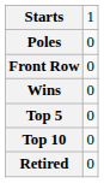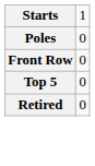 <table class="wikitable" style="text-align:center">
 <tr>
 <th>Starts</th>
 <td>1</td>
 </tr>
 <tr>
 <th>Poles</th>
 <td>0</td>
 </tr>
 <tr>
 <th>Front Row</th>
 <td>0</td>
 </tr>
 <tr>
-<th>Wins</th>
-<td>0</td>
-</tr>
-<tr>
 <th>Top 5</th>
-<td>0</td>
-</tr>
-<tr>
-<th>Top 10</th>
 <td>0</td>
 </tr>
 <tr>
 <th>Retired</th>
 <td>0</td>
 </tr>
 </table>
